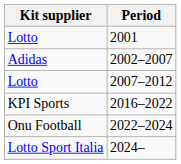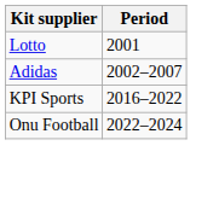 <table class="wikitable" style="text-align:left;">
 <tr>
 <th>Kit supplier</th>
 <th>Period</th>
 </tr>
 <tr>
 <td align="Left"> <a href='#'>Lotto</a></td>
 <td>2001</td>
 </tr>
 <tr>
 <td align="Left"> <a href='#'>Adidas</a></td>
 <td>2002–2007</td>
 </tr>
 <tr>
-<td align="left"> <a href='#'>Lotto</a></td>
-<td>2007–2012</td>
-</tr>
-<tr>
 <td> KPI Sports</td>
 <td>2016–2022</td>
 </tr>
 <tr>
 <td align="left"> Onu Football</td>
 <td>2022–2024</td>
 </tr>
-<tr>
-<td align="left"> <a href='#'>Lotto Sport Italia</a></td>
-<td>2024–</td>
-</tr>
 </table>
